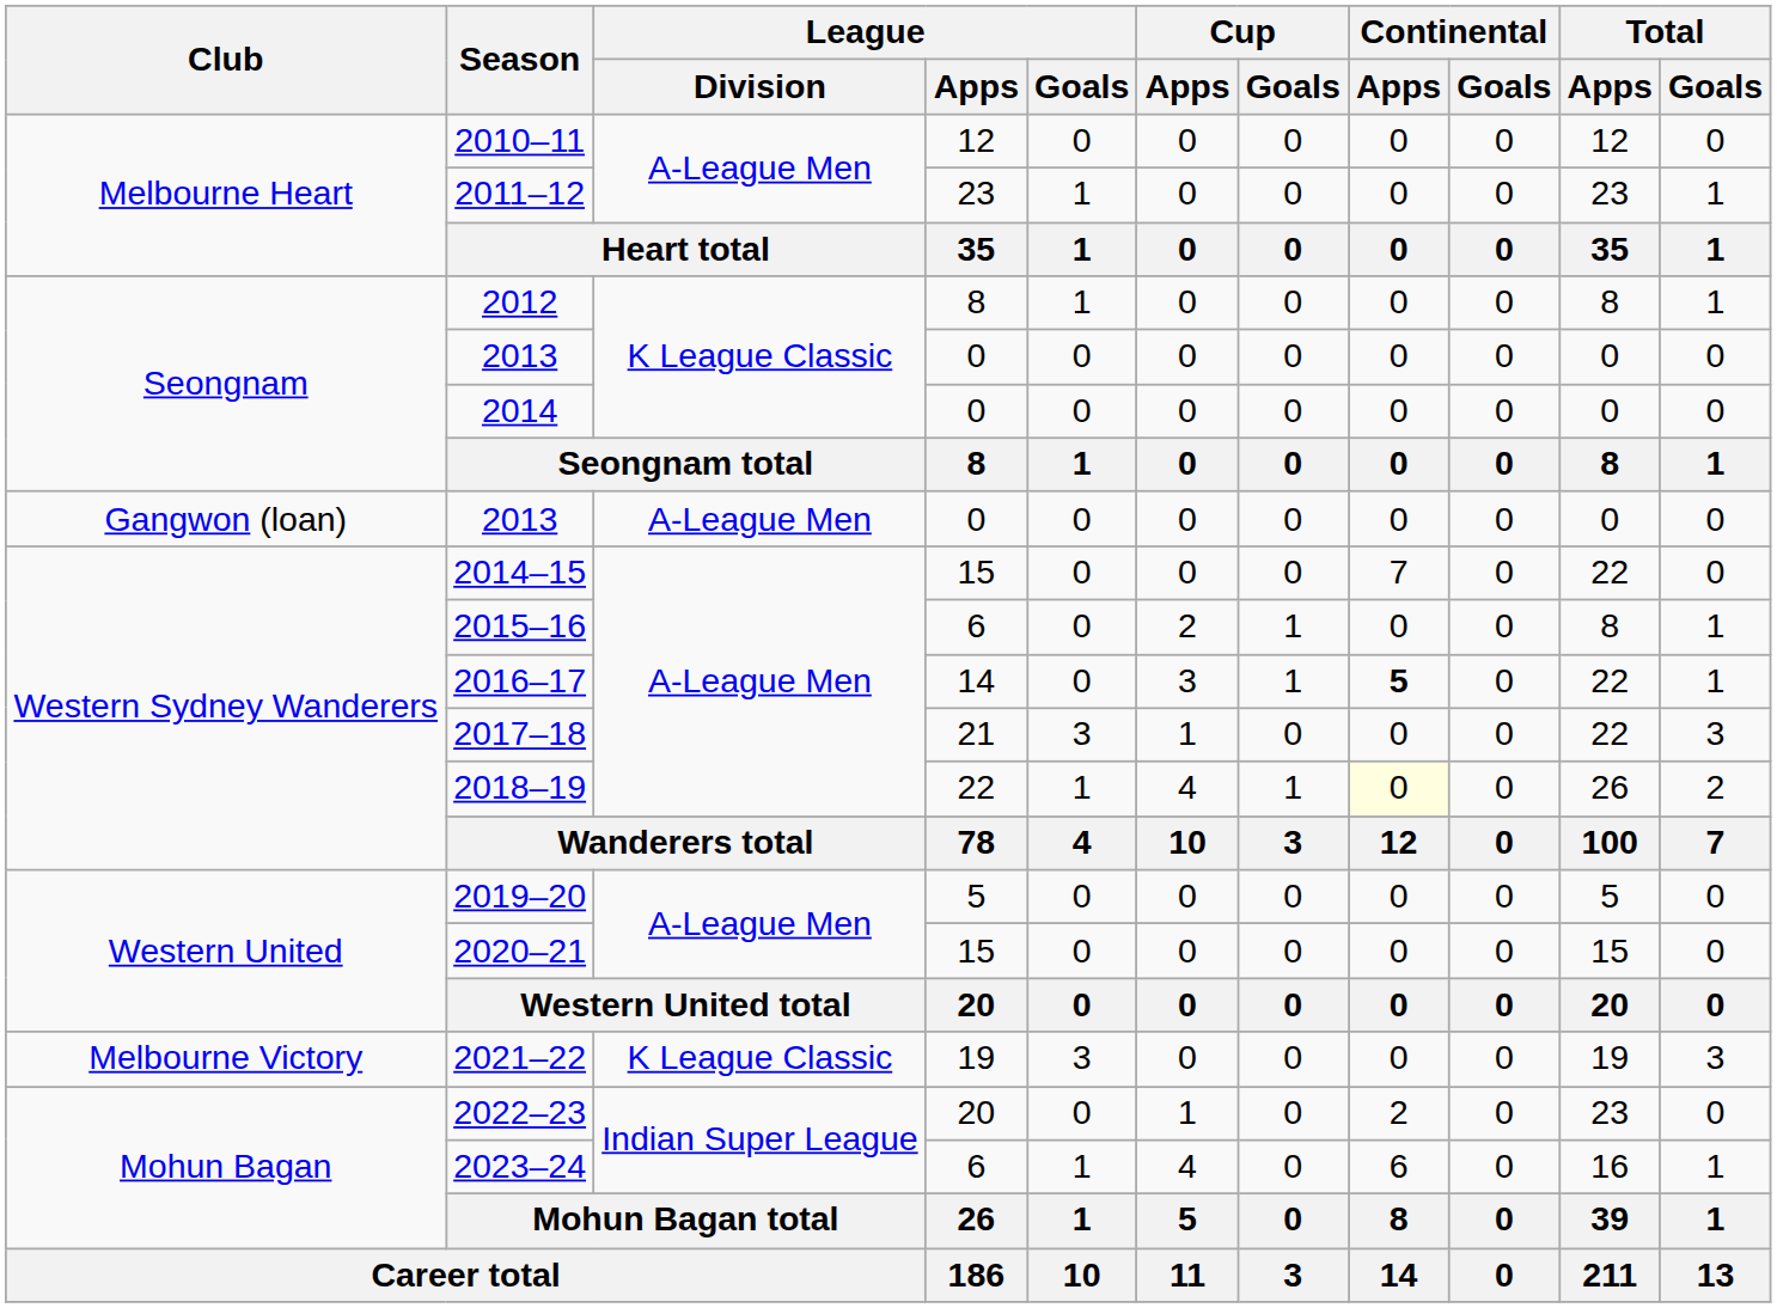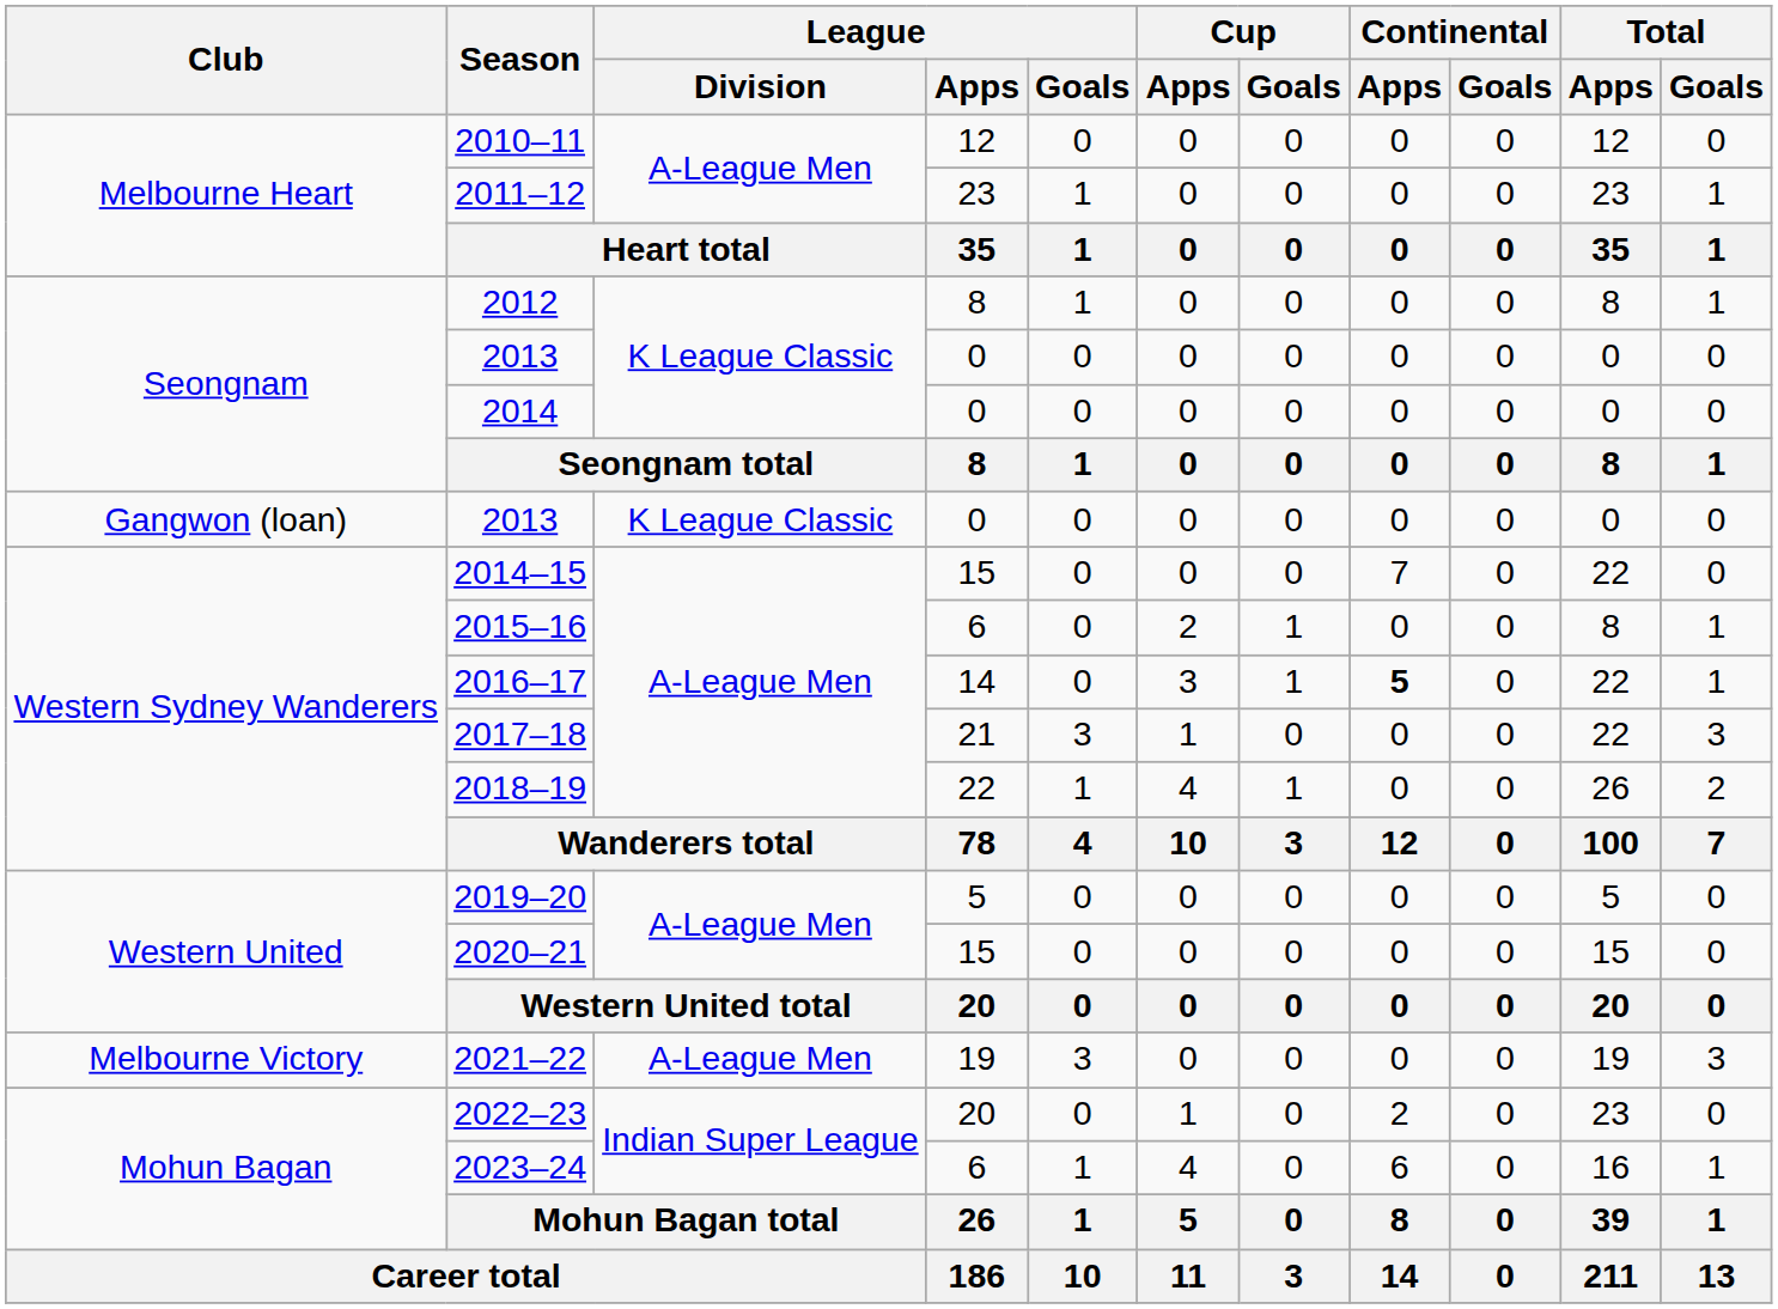 <table class="wikitable" style="text-align: center;">
 <tr>
 <th rowspan="2">Club</th>
 <th rowspan="2">Season</th>
 <th colspan="3">League</th>
 <th colspan="2">Cup</th>
 <th colspan="2">Continental</th>
 <th colspan="2">Total</th>
 </tr>
 <tr>
 <th>Division</th>
 <th>Apps</th>
 <th>Goals</th>
 <th>Apps</th>
 <th>Goals</th>
 <th>Apps</th>
 <th>Goals</th>
 <th>Apps</th>
 <th>Goals</th>
 </tr>
 <tr>
 <td rowspan="3" valign="center"><a href='#'>Melbourne Heart</a></td>
 <td><a href='#'>2010–11</a></td>
 <td rowspan=2><a href='#'>A-League Men</a></td>
 <td>12</td>
 <td>0</td>
 <td>0</td>
 <td>0</td>
 <td>0</td>
 <td>0</td>
 <td>12</td>
 <td>0</td>
 </tr>
 <tr>
 <td><a href='#'>2011–12</a></td>
 <td>23</td>
 <td>1</td>
 <td>0</td>
 <td>0</td>
 <td>0</td>
 <td>0</td>
 <td>23</td>
 <td>1</td>
 </tr>
 <tr>
 <th colspan=2>Heart total</th>
 <th>35</th>
 <th>1</th>
 <th>0</th>
 <th>0</th>
 <th>0</th>
 <th>0</th>
 <th>35</th>
 <th>1</th>
 </tr>
 <tr>
 <td rowspan=4><a href='#'>Seongnam</a></td>
 <td><a href='#'>2012</a></td>
 <td rowspan=3><a href='#'>K League Classic</a></td>
 <td>8</td>
 <td>1</td>
 <td>0</td>
 <td>0</td>
 <td>0</td>
 <td>0</td>
 <td>8</td>
 <td>1</td>
 </tr>
 <tr>
 <td><a href='#'>2013</a></td>
 <td>0</td>
 <td>0</td>
 <td>0</td>
 <td>0</td>
 <td>0</td>
 <td>0</td>
 <td>0</td>
 <td>0</td>
 </tr>
 <tr>
 <td><a href='#'>2014</a></td>
 <td>0</td>
 <td>0</td>
 <td>0</td>
 <td>0</td>
 <td>0</td>
 <td>0</td>
 <td>0</td>
 <td>0</td>
 </tr>
 <tr>
 <th colspan=2>Seongnam total</th>
 <th>8</th>
 <th>1</th>
 <th>0</th>
 <th>0</th>
 <th>0</th>
 <th>0</th>
 <th>8</th>
 <th>1</th>
 </tr>
 <tr>
 <td><a href='#'>Gangwon</a> (loan)</td>
 <td><a href='#'>2013</a></td>
-<td><a href='#'>A-League Men</a></td>
+<td><a href='#'>K League Classic</a></td>
 <td>0</td>
 <td>0</td>
 <td>0</td>
 <td>0</td>
 <td>0</td>
 <td>0</td>
 <td>0</td>
 <td>0</td>
 </tr>
 <tr>
 <td rowspan=6><a href='#'>Western Sydney Wanderers</a></td>
 <td><a href='#'>2014–15</a></td>
 <td rowspan=5><a href='#'>A-League Men</a></td>
 <td>15</td>
 <td>0</td>
 <td>0</td>
 <td>0</td>
 <td>7</td>
 <td>0</td>
 <td>22</td>
 <td>0</td>
 </tr>
 <tr>
 <td><a href='#'>2015–16</a></td>
 <td>6</td>
 <td>0</td>
 <td>2</td>
 <td>1</td>
 <td>0</td>
 <td>0</td>
 <td>8</td>
 <td>1</td>
 </tr>
 <tr>
 <td><a href='#'>2016–17</a></td>
 <td>14</td>
 <td>0</td>
 <td>3</td>
 <td>1</td>
 <td><strong>5</strong></td>
 <td>0</td>
 <td>22</td>
 <td>1</td>
 </tr>
 <tr>
 <td><a href='#'>2017–18</a></td>
 <td>21</td>
 <td>3</td>
 <td>1</td>
 <td>0</td>
 <td>0</td>
 <td>0</td>
 <td>22</td>
 <td>3</td>
 </tr>
 <tr>
 <td><a href='#'>2018–19</a></td>
 <td>22</td>
 <td>1</td>
 <td>4</td>
 <td>1</td>
-<td style="background: lightyellow;">0</td>
+<td>0</td>
 <td>0</td>
 <td>26</td>
 <td>2</td>
 </tr>
 <tr>
 <th colspan=2>Wanderers total</th>
 <th>78</th>
 <th>4</th>
 <th>10</th>
 <th>3</th>
 <th>12</th>
 <th>0</th>
 <th>100</th>
 <th>7</th>
 </tr>
 <tr>
 <td rowspan=3><a href='#'>Western United</a></td>
 <td><a href='#'>2019–20</a></td>
 <td rowspan=2><a href='#'>A-League Men</a></td>
 <td>5</td>
 <td>0</td>
 <td>0</td>
 <td>0</td>
 <td>0</td>
 <td>0</td>
 <td>5</td>
 <td>0</td>
 </tr>
 <tr>
 <td><a href='#'>2020–21</a></td>
 <td>15</td>
 <td>0</td>
 <td>0</td>
 <td>0</td>
 <td>0</td>
 <td>0</td>
 <td>15</td>
 <td>0</td>
 </tr>
 <tr>
 <th colspan=2>Western United total</th>
 <th>20</th>
 <th>0</th>
 <th>0</th>
 <th>0</th>
 <th>0</th>
 <th>0</th>
 <th>20</th>
 <th>0</th>
 </tr>
 <tr>
 <td><a href='#'>Melbourne Victory</a></td>
 <td><a href='#'>2021–22</a></td>
-<td><a href='#'>K League Classic</a></td>
+<td><a href='#'>A-League Men</a></td>
 <td>19</td>
 <td>3</td>
 <td>0</td>
 <td>0</td>
 <td>0</td>
 <td>0</td>
 <td>19</td>
 <td>3</td>
 </tr>
 <tr>
 <td rowspan="3"><a href='#'>Mohun Bagan</a></td>
 <td><a href='#'>2022–23</a></td>
 <td rowspan="2"><a href='#'>Indian Super League</a></td>
 <td>20</td>
 <td>0</td>
 <td>1</td>
 <td>0</td>
 <td>2</td>
 <td>0</td>
 <td>23</td>
 <td>0</td>
 </tr>
 <tr>
 <td><a href='#'>2023–24</a></td>
 <td>6</td>
 <td>1</td>
 <td>4</td>
 <td>0</td>
 <td>6</td>
 <td>0</td>
 <td>16</td>
 <td>1</td>
 </tr>
 <tr>
 <th colspan="2">Mohun Bagan total</th>
 <th>26</th>
 <th>1</th>
 <th>5</th>
 <th>0</th>
 <th>8</th>
 <th>0</th>
 <th>39</th>
 <th>1</th>
 </tr>
 <tr>
 <th colspan=3>Career total</th>
 <th>186</th>
 <th>10</th>
 <th>11</th>
 <th>3</th>
 <th>14</th>
 <th>0</th>
 <th>211</th>
 <th>13</th>
 </tr>
 </table>
